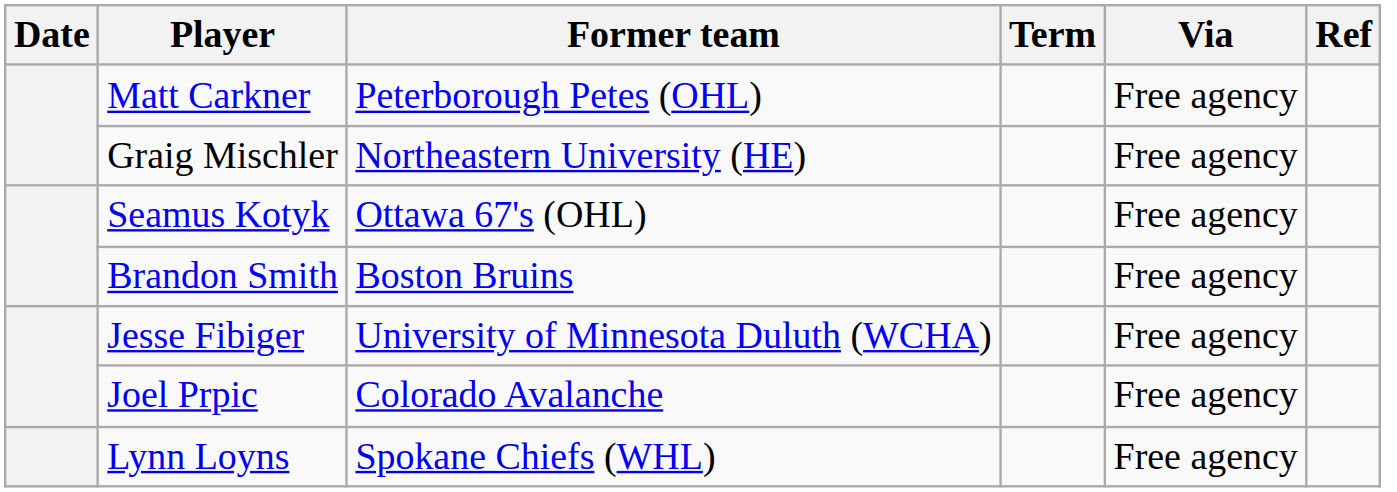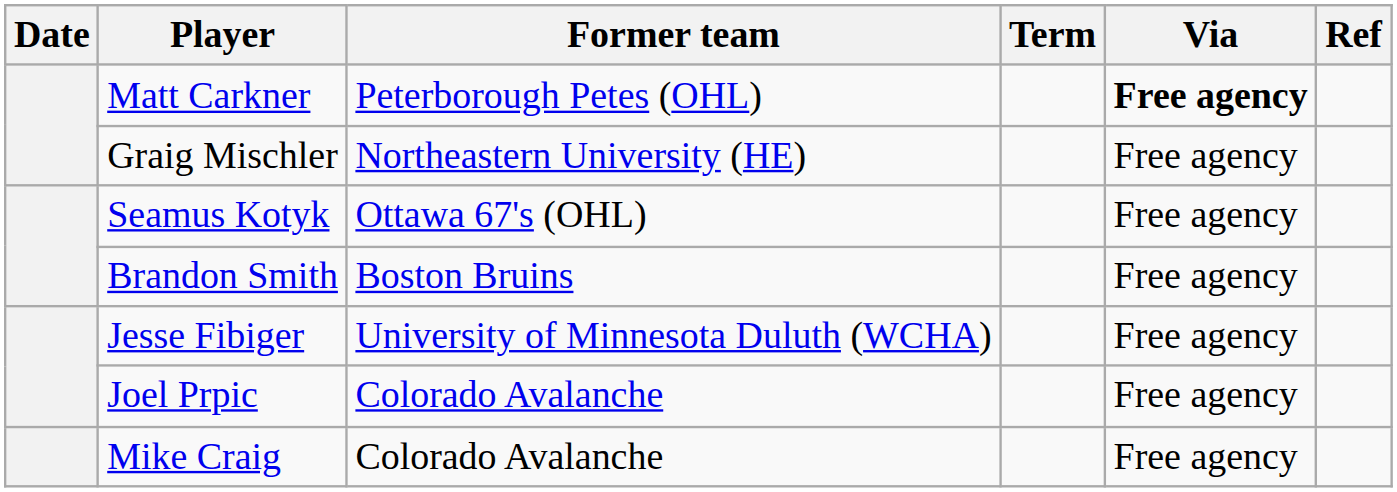 <table class="wikitable plainrowheaders">
 <tr style="background:#ddd; text-align:center;">
 <th>Date</th>
 <th>Player</th>
 <th>Former team</th>
 <th>Term</th>
 <th>Via</th>
 <th>Ref</th>
 </tr>
 <tr>
 <th scope="row" rowspan=2></th>
 <td><a href='#'>Matt Carkner</a></td>
 <td><a href='#'>Peterborough Petes</a> (<a href='#'>OHL</a>)</td>
 <td></td>
-<td>Free agency</td>
+<td><strong>Free agency</strong></td>
 <td></td>
 </tr>
 <tr>
 <td>Graig Mischler</td>
 <td><a href='#'>Northeastern University</a> (<a href='#'>HE</a>)</td>
 <td></td>
 <td>Free agency</td>
 <td></td>
 </tr>
 <tr>
 <th scope="row" rowspan=2></th>
 <td><a href='#'>Seamus Kotyk</a></td>
 <td><a href='#'>Ottawa 67's</a> (OHL)</td>
 <td></td>
 <td>Free agency</td>
 <td></td>
 </tr>
 <tr>
 <td><a href='#'>Brandon Smith</a></td>
 <td><a href='#'>Boston Bruins</a></td>
 <td></td>
 <td>Free agency</td>
 <td></td>
 </tr>
 <tr>
 <th scope="row" rowspan=2></th>
 <td><a href='#'>Jesse Fibiger</a></td>
 <td><a href='#'>University of Minnesota Duluth</a> (<a href='#'>WCHA</a>)</td>
 <td></td>
 <td>Free agency</td>
 <td></td>
 </tr>
 <tr>
 <td><a href='#'>Joel Prpic</a></td>
 <td><a href='#'>Colorado Avalanche</a></td>
 <td></td>
 <td>Free agency</td>
 <td></td>
 </tr>
 <tr>
 <th scope="row"></th>
-<td><a href='#'>Lynn Loyns</a></td>
-<td><a href='#'>Spokane Chiefs</a> (<a href='#'>WHL</a>)</td>
+<td><a href='#'>Mike Craig</a></td>
+<td>Colorado Avalanche</td>
 <td></td>
 <td>Free agency</td>
 <td></td>
 </tr>
 </table>
